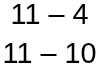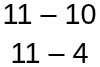 <table style="text-align:center">
 <tr>
 <th width=200></th>
 <th width=100></th>
 <th width=200></th>
 </tr>
 <tr>
 <td align=right><strong></strong></td>
-<td>11 – 4</td>
+<td>11 – 10</td>
 <td align=left></td>
 </tr>
 <tr>
 <td align=right><strong></strong></td>
-<td>11 – 10</td>
+<td>11 – 4</td>
 <td align=left></td>
 </tr>
 </table>
